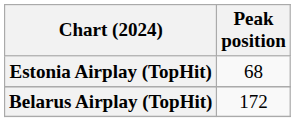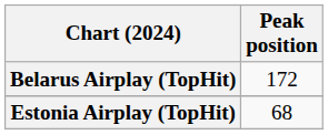 <table class="wikitable sortable plainrowheaders" style="text-align:center">
 <tr>
 <th scope="col">Chart (2024)</th>
 <th scope="col">Peak<br>position</th>
+</tr>
+<tr>
+<th scope="row">Belarus Airplay (TopHit)</th>
+<td>172</td>
+</tr>
+<tr>
 </tr>
 <tr>
 <th scope="row">Estonia Airplay (TopHit)</th>
 <td>68</td>
 </tr>
 <tr>
 </tr>
-<tr>
-<th scope="row">Belarus Airplay (TopHit)</th>
-<td>172</td>
-</tr>
-<tr>
-</tr>
 </table>
